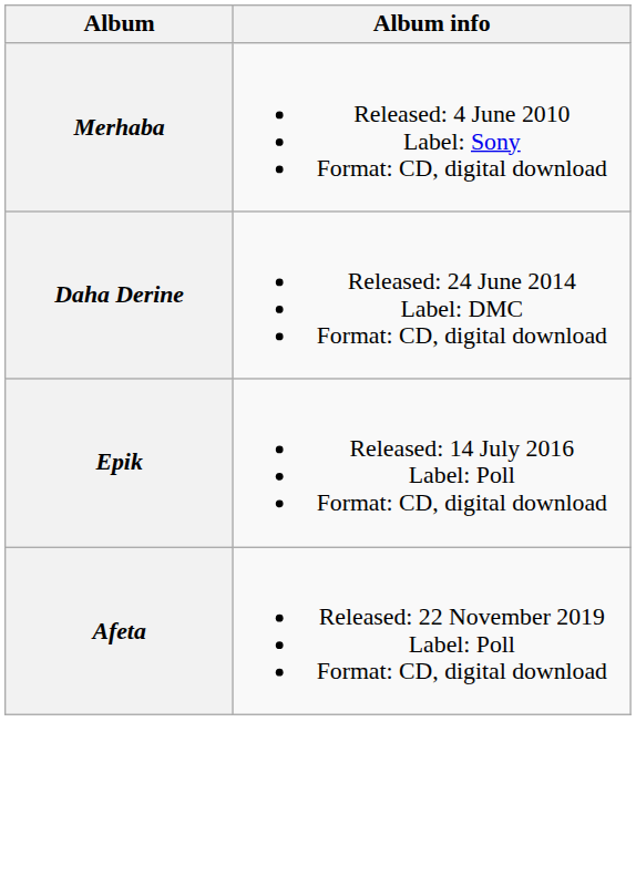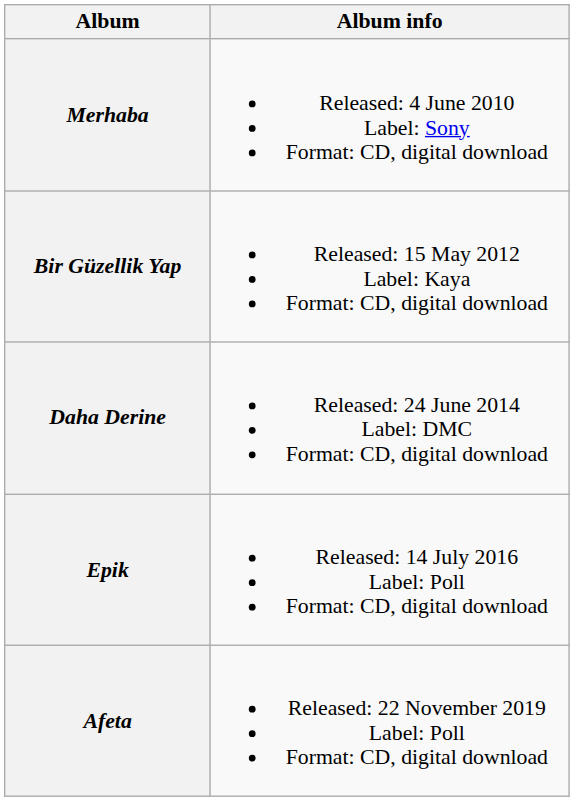 <table class="wikitable plainrowheaders" style="text-align:center;" border="1">
 <tr>
 <th scope="col" style="width:9em;">Album</th>
 <th scope="col" style="width:16em;">Album info</th>
 </tr>
 <tr>
 <th scope="row"><em>Merhaba</em></th>
 <td><br><ul><li>Released: 4 June 2010</li><li>Label: <a href='#'>Sony</a></li><li>Format: CD, digital download</li></ul></td>
+</tr>
+<tr>
+<th scope="row"><em>Bir Güzellik Yap</em></th>
+<td><br><ul><li>Released: 15 May 2012</li><li>Label: Kaya</li><li>Format: CD, digital download</li></ul></td>
 </tr>
 <tr>
 <th scope="row"><em>Daha Derine</em></th>
 <td><br><ul><li>Released: 24 June 2014</li><li>Label: DMC</li><li>Format: CD, digital download</li></ul></td>
 </tr>
 <tr>
 <th scope="row"><em>Epik</em></th>
 <td><br><ul><li>Released: 14 July 2016</li><li>Label: Poll</li><li>Format: CD, digital download</li></ul></td>
 </tr>
 <tr>
 <th scope="row"><em>Afeta</em></th>
 <td><br><ul><li>Released: 22 November 2019</li><li>Label: Poll</li><li>Format: CD, digital download</li></ul></td>
 </tr>
 </table>
